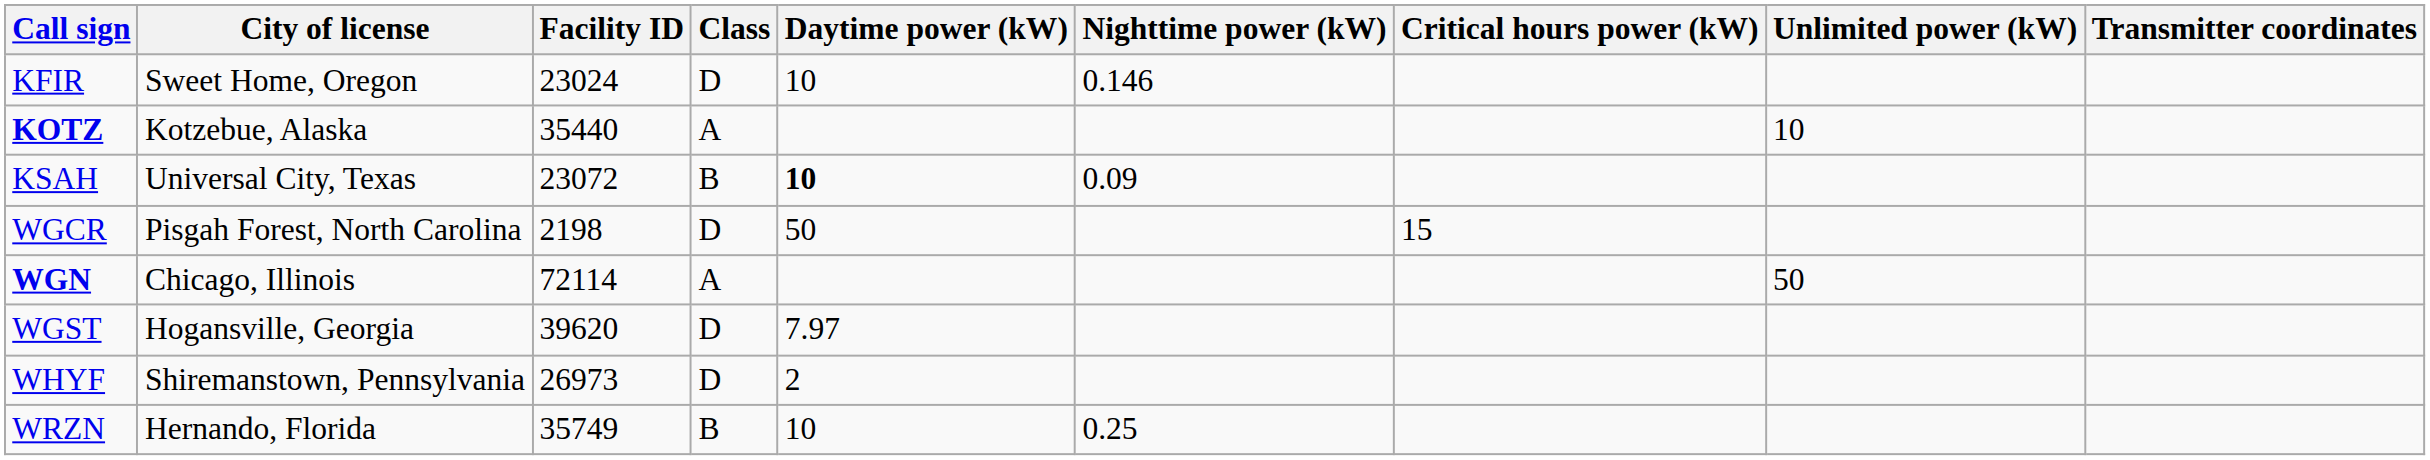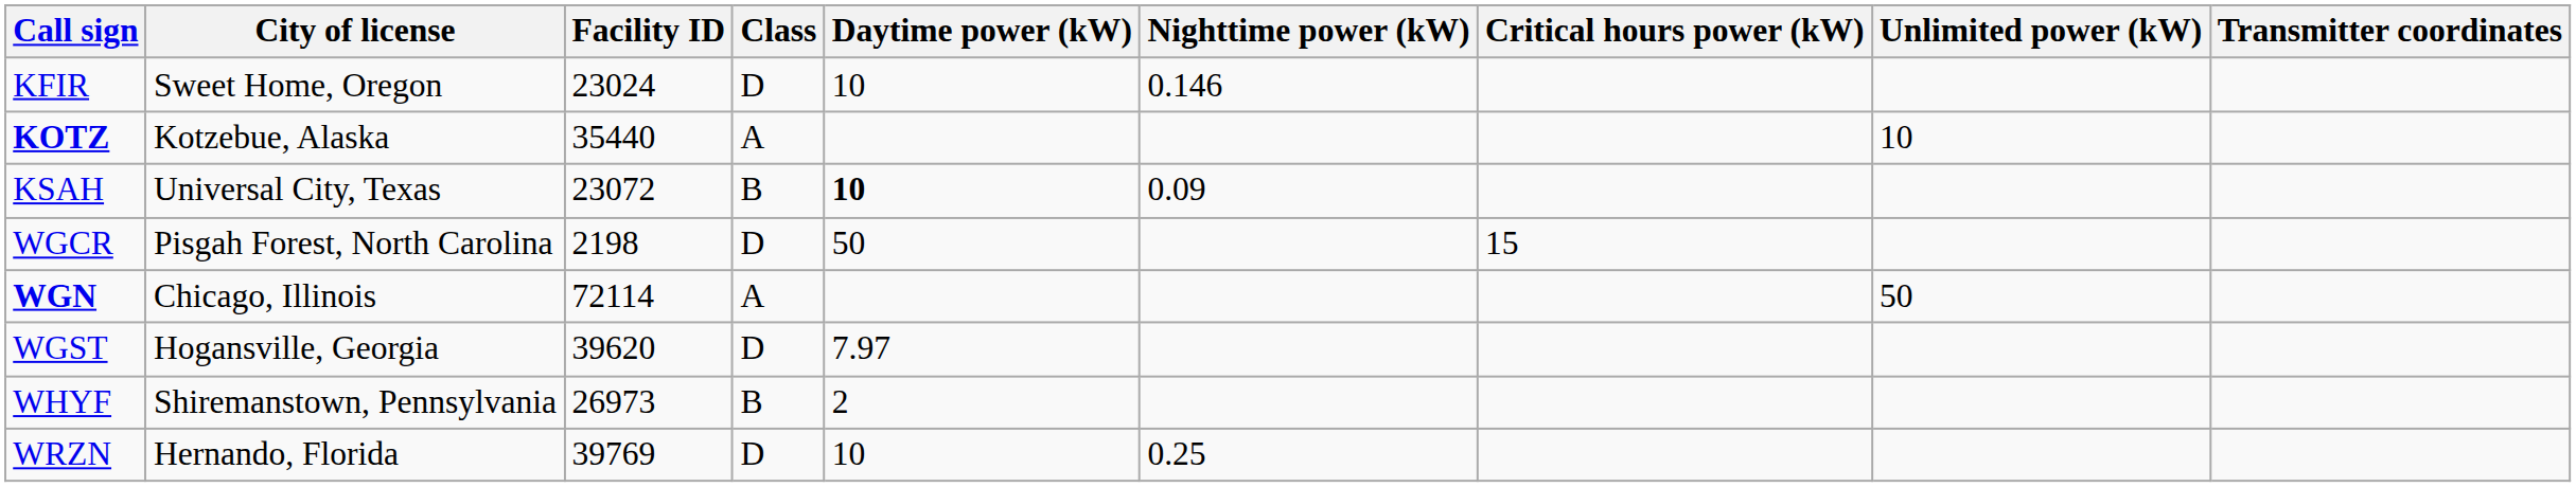 <table class="wikitable sortable">
 <tr>
 <th><a href='#'>Call sign</a></th>
 <th>City of license</th>
 <th>Facility ID</th>
 <th>Class</th>
 <th>Daytime power (kW)</th>
 <th>Nighttime power (kW)</th>
 <th>Critical hours power (kW)</th>
 <th>Unlimited power (kW)</th>
 <th>Transmitter coordinates</th>
 </tr>
 <tr>
 <td><a href='#'>KFIR</a></td>
 <td>Sweet Home, Oregon</td>
 <td>23024</td>
 <td>D</td>
 <td>10</td>
 <td>0.146</td>
 <td></td>
 <td></td>
 <td></td>
 </tr>
 <tr>
 <td><strong><a href='#'>KOTZ</a></strong></td>
 <td>Kotzebue, Alaska</td>
 <td>35440</td>
 <td>A</td>
 <td></td>
 <td></td>
 <td></td>
 <td>10</td>
 <td></td>
 </tr>
 <tr>
 <td><a href='#'>KSAH</a></td>
 <td>Universal City, Texas</td>
 <td>23072</td>
 <td>B</td>
 <td><strong>10</strong></td>
 <td>0.09</td>
 <td></td>
 <td></td>
 <td></td>
 </tr>
 <tr>
 <td><a href='#'>WGCR</a></td>
 <td>Pisgah Forest, North Carolina</td>
 <td>2198</td>
 <td>D</td>
 <td>50</td>
 <td></td>
 <td>15</td>
 <td></td>
 <td></td>
 </tr>
 <tr>
 <td><strong><a href='#'>WGN</a></strong></td>
 <td>Chicago, Illinois</td>
 <td>72114</td>
 <td>A</td>
 <td></td>
 <td></td>
 <td></td>
 <td>50</td>
 <td></td>
 </tr>
 <tr>
 <td><a href='#'>WGST</a></td>
 <td>Hogansville, Georgia</td>
 <td>39620</td>
 <td>D</td>
 <td>7.97</td>
 <td></td>
 <td></td>
 <td></td>
 <td></td>
 </tr>
 <tr>
 <td><a href='#'>WHYF</a></td>
 <td>Shiremanstown, Pennsylvania</td>
 <td>26973</td>
-<td>D</td>
+<td>B</td>
 <td>2</td>
 <td></td>
 <td></td>
 <td></td>
 <td></td>
 </tr>
 <tr>
 <td><a href='#'>WRZN</a></td>
 <td>Hernando, Florida</td>
-<td>35749</td>
-<td>B</td>
+<td>39769</td>
+<td>D</td>
 <td>10</td>
 <td>0.25</td>
 <td></td>
 <td></td>
 <td></td>
 </tr>
 </table>
